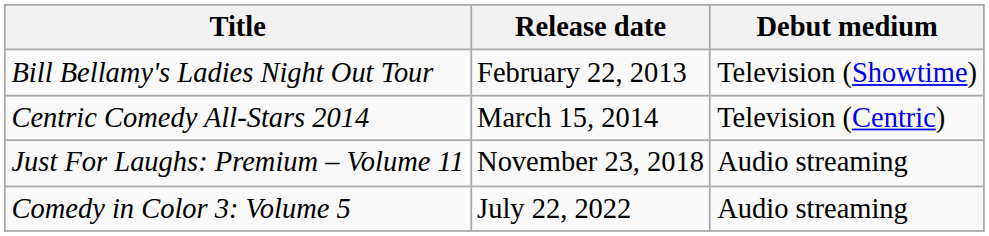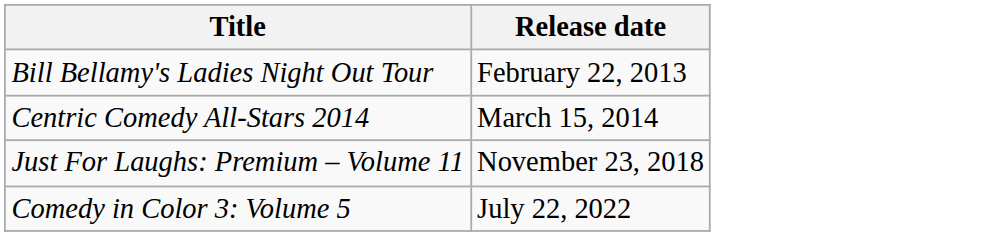 <table class="wikitable sortable">
 <tr>
 <th>Title</th>
 <th>Release date</th>
-<th>Debut medium</th>
 </tr>
 <tr>
 <td><em>Bill Bellamy's Ladies Night Out Tour</em></td>
 <td>February 22, 2013</td>
-<td>Television (<a href='#'>Showtime</a>)</td>
 </tr>
 <tr>
 <td><em>Centric Comedy All-Stars 2014</em></td>
 <td>March 15, 2014</td>
-<td>Television (<a href='#'>Centric</a>)</td>
 </tr>
 <tr>
 <td><em>Just For Laughs: Premium – Volume 11</em></td>
 <td>November 23, 2018</td>
-<td>Audio streaming</td>
 </tr>
 <tr>
 <td><em>Comedy in Color 3: Volume 5</em></td>
 <td>July 22, 2022</td>
-<td>Audio streaming</td>
 </tr>
 </table>
